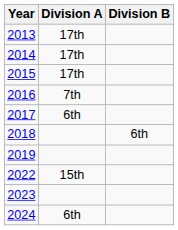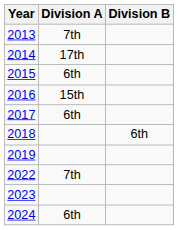 <table class="wikitable" style="text-align:center">
 <tr>
 <th>Year</th>
 <th>Division A</th>
 <th>Division B</th>
 </tr>
 <tr>
 <td><a href='#'>2013</a></td>
-<td>17th</td>
+<td>7th</td>
 <td></td>
 </tr>
 <tr>
 <td><a href='#'>2014</a></td>
 <td>17th</td>
 <td></td>
 </tr>
 <tr>
 <td><a href='#'>2015</a></td>
-<td>17th</td>
+<td>6th</td>
 <td></td>
 </tr>
 <tr>
 <td><a href='#'>2016</a></td>
-<td>7th</td>
+<td>15th</td>
 <td></td>
 </tr>
 <tr>
 <td><a href='#'>2017</a></td>
 <td>6th</td>
 <td></td>
 </tr>
 <tr>
 <td><a href='#'>2018</a></td>
 <td></td>
 <td>6th</td>
 </tr>
 <tr>
 <td><a href='#'>2019</a></td>
 <td></td>
 <td></td>
 </tr>
 <tr>
 <td><a href='#'>2022</a></td>
-<td>15th</td>
+<td>7th</td>
 <td></td>
 </tr>
 <tr>
 <td><a href='#'>2023</a></td>
 <td></td>
 <td></td>
 </tr>
 <tr>
 <td><a href='#'>2024</a></td>
 <td>6th</td>
 <td></td>
 </tr>
 </table>
